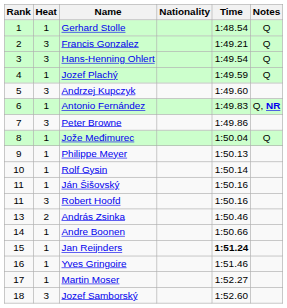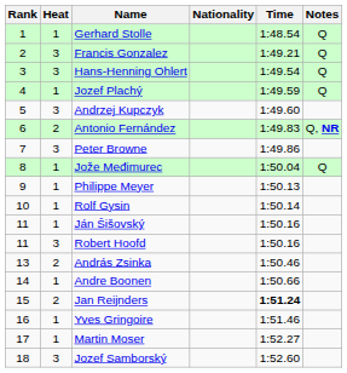 <table class="wikitable sortable" style="text-align:center">
 <tr>
 <th>Rank</th>
 <th>Heat</th>
 <th>Name</th>
 <th>Nationality</th>
 <th>Time</th>
 <th>Notes</th>
 </tr>
 <tr bgcolor=ccffcc>
 <td>1</td>
 <td>1</td>
 <td align="left"><a href='#'>Gerhard Stolle</a></td>
 <td align=left></td>
 <td>1:48.54</td>
 <td>Q</td>
 </tr>
 <tr bgcolor=ccffcc>
 <td>2</td>
 <td>3</td>
 <td align="left"><a href='#'>Francis Gonzalez</a></td>
 <td align=left></td>
 <td>1:49.21</td>
 <td>Q</td>
 </tr>
 <tr bgcolor=ccffcc>
 <td>3</td>
 <td>3</td>
 <td align="left"><a href='#'>Hans-Henning Ohlert</a></td>
 <td align=left></td>
 <td>1:49.54</td>
 <td>Q</td>
 </tr>
 <tr bgcolor=ccffcc>
 <td>4</td>
 <td>1</td>
 <td align="left"><a href='#'>Jozef Plachý</a></td>
 <td align=left></td>
 <td>1:49.59</td>
 <td>Q</td>
 </tr>
 <tr>
 <td>5</td>
 <td>3</td>
 <td align="left"><a href='#'>Andrzej Kupczyk</a></td>
 <td align=left></td>
 <td>1:49.60</td>
 <td></td>
 </tr>
 <tr bgcolor=ccffcc>
 <td>6</td>
-<td>1</td>
+<td>2</td>
 <td align="left"><a href='#'>Antonio Fernández</a></td>
 <td align=left></td>
 <td>1:49.83</td>
 <td>Q, <strong><a href='#'>NR</a></strong></td>
 </tr>
 <tr>
 <td>7</td>
 <td>3</td>
 <td align="left"><a href='#'>Peter Browne</a></td>
 <td align=left></td>
 <td>1:49.86</td>
 <td></td>
 </tr>
 <tr bgcolor=ccffcc>
 <td>8</td>
 <td>1</td>
 <td align="left"><a href='#'>Jože Međimurec</a></td>
 <td align=left></td>
 <td>1:50.04</td>
 <td>Q</td>
 </tr>
 <tr>
 <td>9</td>
 <td>1</td>
 <td align="left"><a href='#'>Philippe Meyer</a></td>
 <td align=left></td>
 <td>1:50.13</td>
 <td></td>
 </tr>
 <tr>
 <td>10</td>
 <td>1</td>
 <td align="left"><a href='#'>Rolf Gysin</a></td>
 <td align=left></td>
 <td>1:50.14</td>
 <td></td>
 </tr>
 <tr>
 <td>11</td>
 <td>1</td>
 <td align="left"><a href='#'>Ján Šišovský</a></td>
 <td align=left></td>
 <td>1:50.16</td>
 <td></td>
 </tr>
 <tr>
 <td>11</td>
 <td>3</td>
 <td align="left"><a href='#'>Robert Hoofd</a></td>
 <td align=left></td>
 <td>1:50.16</td>
 <td></td>
 </tr>
 <tr>
 <td>13</td>
 <td>2</td>
 <td align="left"><a href='#'>András Zsinka</a></td>
 <td align=left></td>
 <td>1:50.46</td>
 <td></td>
 </tr>
 <tr>
 <td>14</td>
 <td>1</td>
 <td align="left"><a href='#'>Andre Boonen</a></td>
 <td align=left></td>
 <td>1:50.66</td>
 <td></td>
 </tr>
 <tr>
 <td>15</td>
-<td>1</td>
+<td>2</td>
 <td align="left"><a href='#'>Jan Reijnders</a></td>
 <td align=left></td>
 <td><strong>1:51.24</strong></td>
 <td></td>
 </tr>
 <tr>
 <td>16</td>
 <td>1</td>
 <td align="left"><a href='#'>Yves Gringoire</a></td>
 <td align=left></td>
 <td>1:51.46</td>
 <td></td>
 </tr>
 <tr>
 <td>17</td>
 <td>1</td>
 <td align="left"><a href='#'>Martin Moser</a></td>
 <td align=left></td>
 <td>1:52.27</td>
 <td></td>
 </tr>
 <tr>
 <td>18</td>
 <td>3</td>
 <td align="left"><a href='#'>Jozef Samborský</a></td>
 <td align=left></td>
 <td>1:52.60</td>
 <td></td>
 </tr>
 </table>
